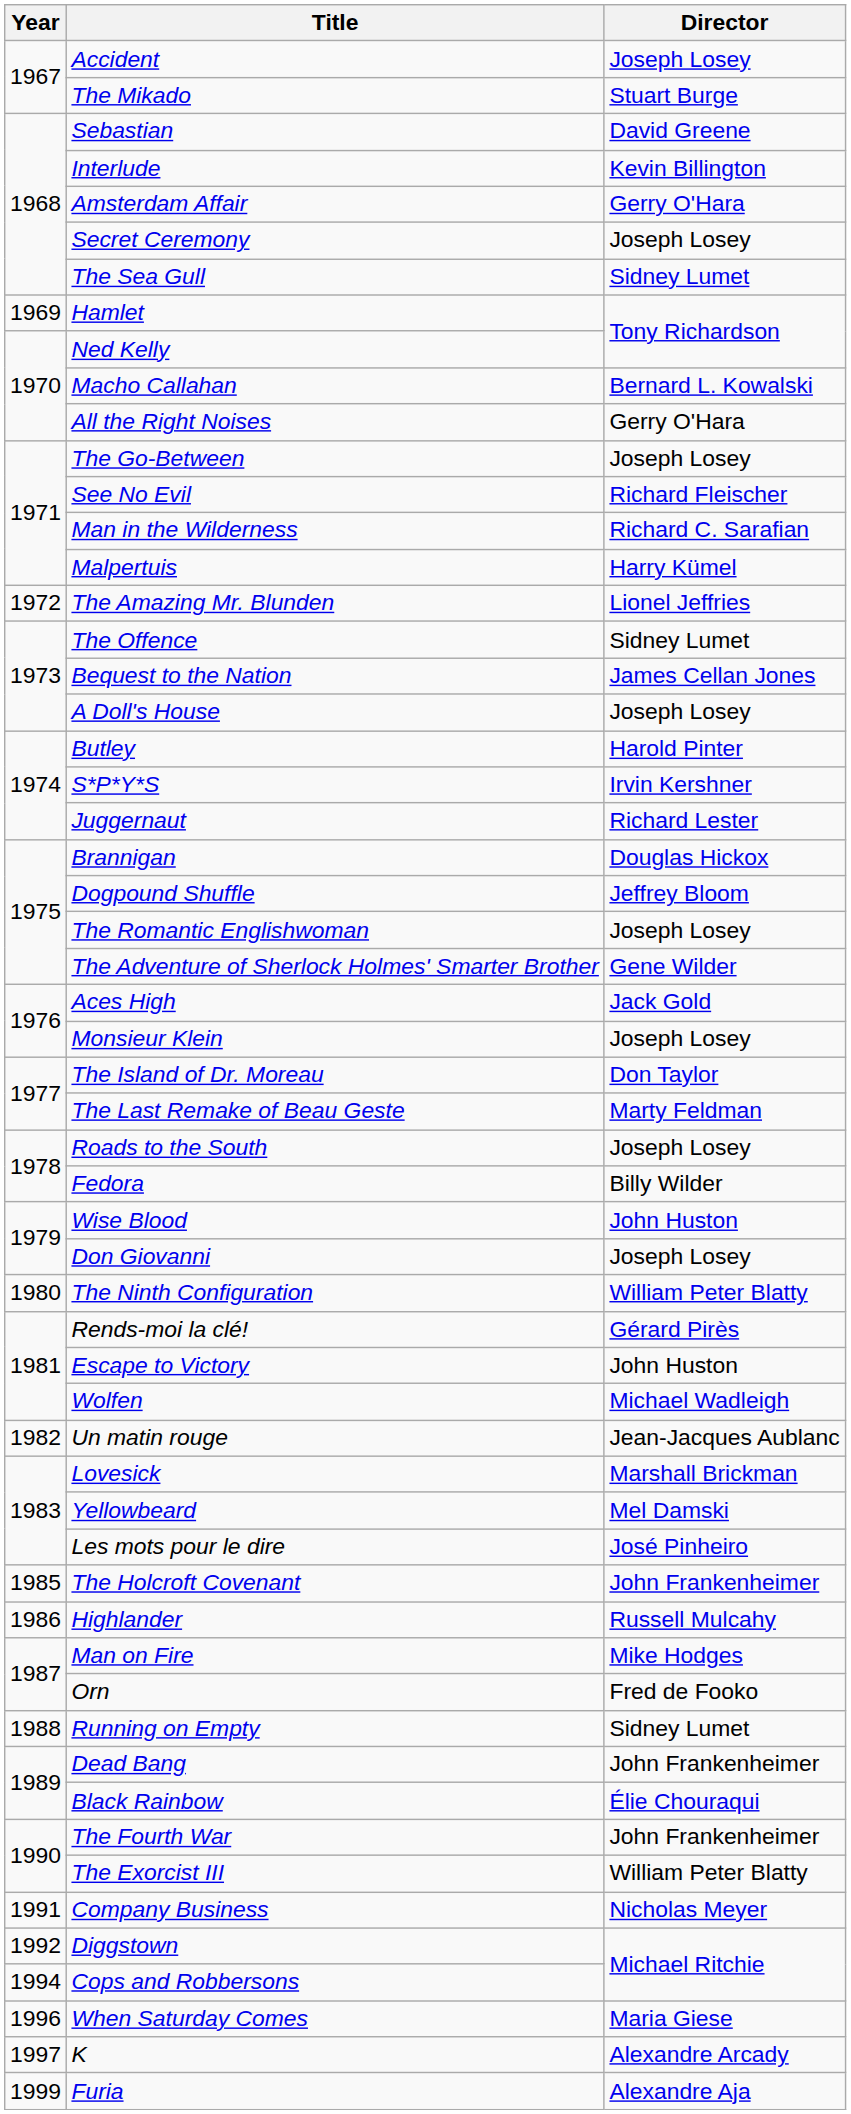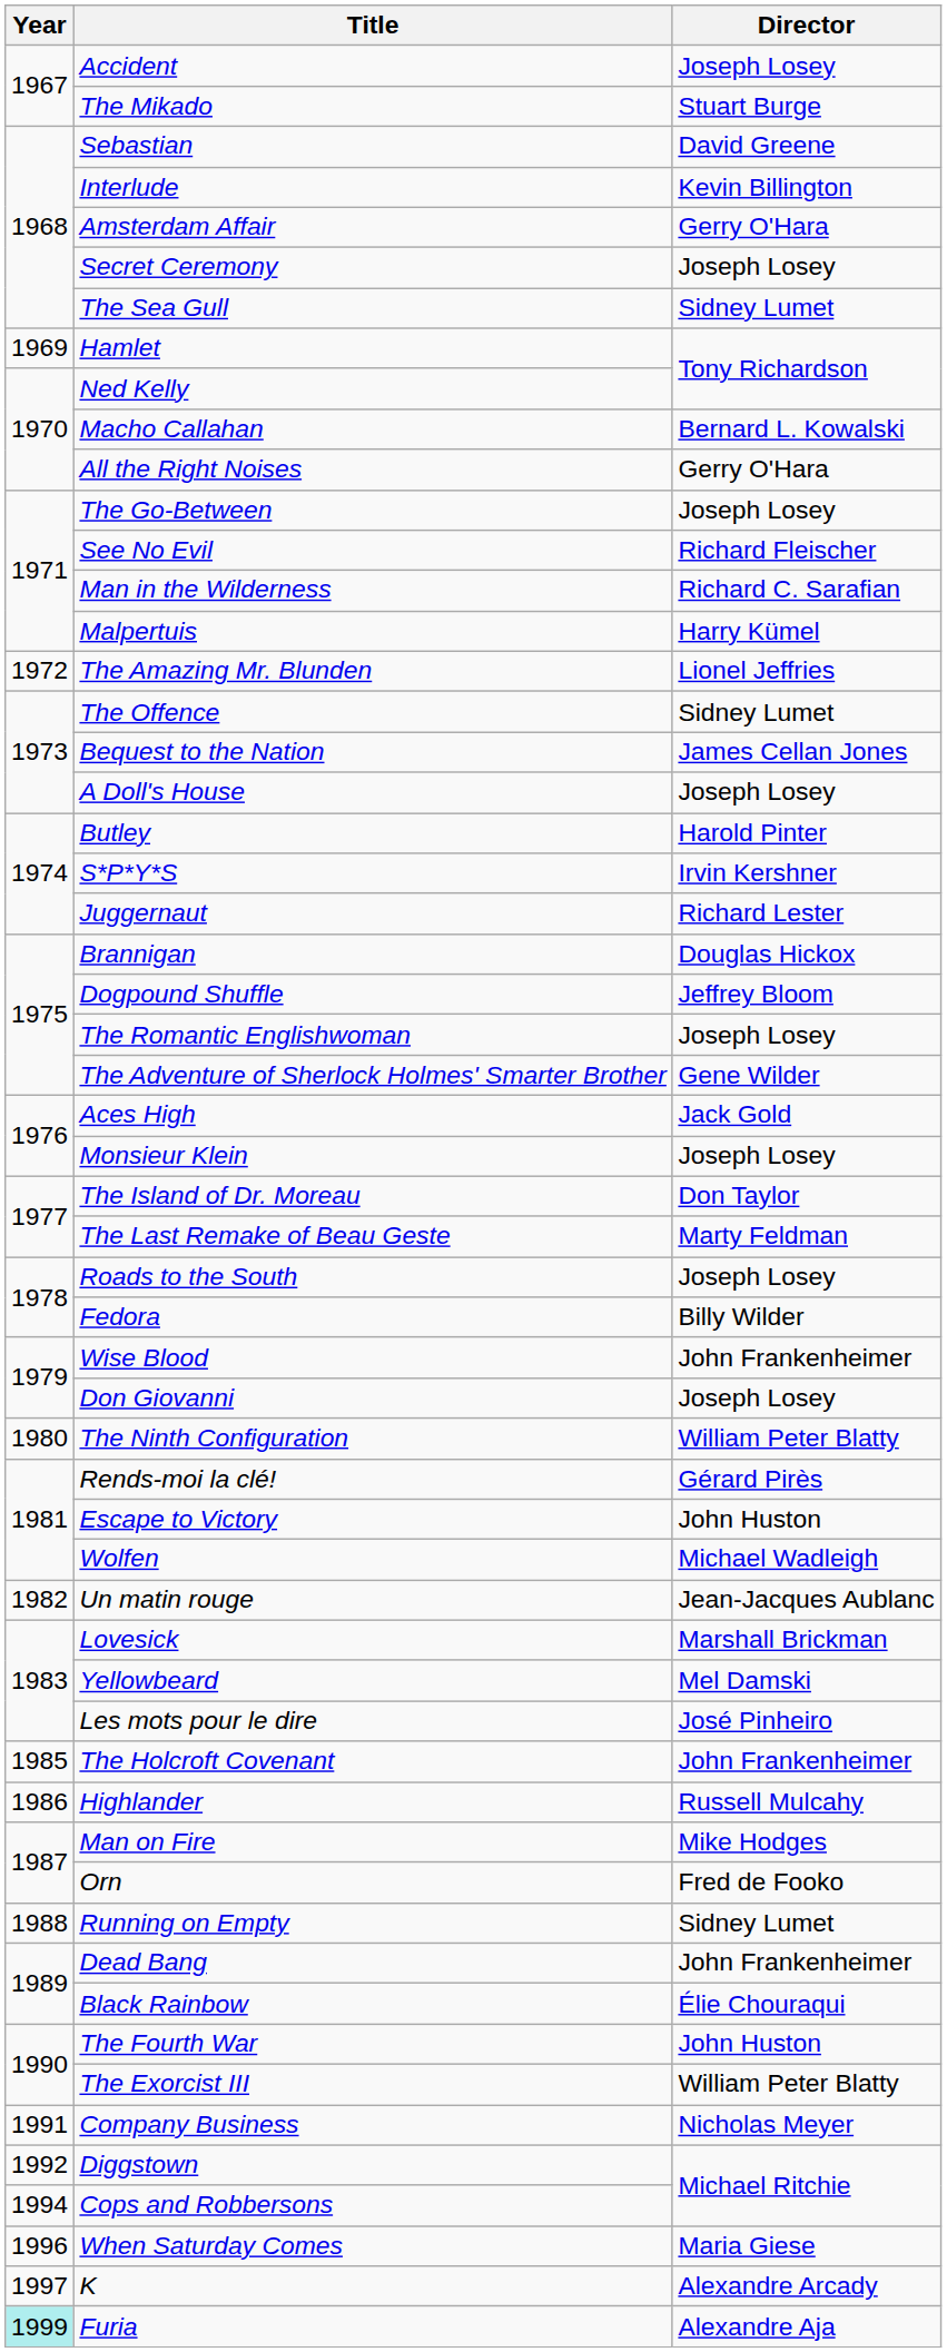 <table class="wikitable">
 <tr>
 <th>Year</th>
 <th>Title</th>
 <th>Director</th>
 </tr>
 <tr>
 <td rowspan=2>1967</td>
 <td><em><a href='#'>Accident</a></em></td>
 <td><a href='#'>Joseph Losey</a></td>
 </tr>
 <tr>
 <td><em><a href='#'>The Mikado</a></em></td>
 <td><a href='#'>Stuart Burge</a></td>
 </tr>
 <tr>
 <td rowspan=5>1968</td>
 <td><em><a href='#'>Sebastian</a></em></td>
 <td><a href='#'>David Greene</a></td>
 </tr>
 <tr>
 <td><em><a href='#'>Interlude</a></em></td>
 <td><a href='#'>Kevin Billington</a></td>
 </tr>
 <tr>
 <td><em><a href='#'>Amsterdam Affair</a></em></td>
 <td><a href='#'>Gerry O'Hara</a></td>
 </tr>
 <tr>
 <td><em><a href='#'>Secret Ceremony</a></em></td>
 <td>Joseph Losey</td>
 </tr>
 <tr>
 <td><em><a href='#'>The Sea Gull</a></em></td>
 <td><a href='#'>Sidney Lumet</a></td>
 </tr>
 <tr>
 <td>1969</td>
 <td><em><a href='#'>Hamlet</a></em></td>
 <td rowspan=2><a href='#'>Tony Richardson</a></td>
 </tr>
 <tr>
 <td rowspan=3>1970</td>
 <td><em><a href='#'>Ned Kelly</a></em></td>
 </tr>
 <tr>
 <td><em><a href='#'>Macho Callahan</a></em></td>
 <td><a href='#'>Bernard L. Kowalski</a></td>
 </tr>
 <tr>
 <td><em><a href='#'>All the Right Noises</a></em></td>
 <td>Gerry O'Hara</td>
 </tr>
 <tr>
 <td rowspan=4>1971</td>
 <td><em><a href='#'>The Go-Between</a></em></td>
 <td>Joseph Losey</td>
 </tr>
 <tr>
 <td><em><a href='#'>See No Evil</a></em></td>
 <td><a href='#'>Richard Fleischer</a></td>
 </tr>
 <tr>
 <td><em><a href='#'>Man in the Wilderness</a></em></td>
 <td><a href='#'>Richard C. Sarafian</a></td>
 </tr>
 <tr>
 <td><em><a href='#'>Malpertuis</a></em></td>
 <td><a href='#'>Harry Kümel</a></td>
 </tr>
 <tr>
 <td>1972</td>
 <td><em><a href='#'>The Amazing Mr. Blunden</a></em></td>
 <td><a href='#'>Lionel Jeffries</a></td>
 </tr>
 <tr>
 <td rowspan=3>1973</td>
 <td><em><a href='#'>The Offence</a></em></td>
 <td>Sidney Lumet</td>
 </tr>
 <tr>
 <td><em><a href='#'>Bequest to the Nation</a></em></td>
 <td><a href='#'>James Cellan Jones</a></td>
 </tr>
 <tr>
 <td><em><a href='#'>A Doll's House</a></em></td>
 <td>Joseph Losey</td>
 </tr>
 <tr>
 <td rowspan=3>1974</td>
 <td><em><a href='#'>Butley</a></em></td>
 <td><a href='#'>Harold Pinter</a></td>
 </tr>
 <tr>
 <td><em><a href='#'>S*P*Y*S</a></em></td>
 <td><a href='#'>Irvin Kershner</a></td>
 </tr>
 <tr>
 <td><em><a href='#'>Juggernaut</a></em></td>
 <td><a href='#'>Richard Lester</a></td>
 </tr>
 <tr>
 <td rowspan=4>1975</td>
 <td><em><a href='#'>Brannigan</a></em></td>
 <td><a href='#'>Douglas Hickox</a></td>
 </tr>
 <tr>
 <td><em><a href='#'>Dogpound Shuffle</a></em></td>
 <td><a href='#'>Jeffrey Bloom</a></td>
 </tr>
 <tr>
 <td><em><a href='#'>The Romantic Englishwoman</a></em></td>
 <td>Joseph Losey</td>
 </tr>
 <tr>
 <td><em><a href='#'>The Adventure of Sherlock Holmes' Smarter Brother</a></em></td>
 <td><a href='#'>Gene Wilder</a></td>
 </tr>
 <tr>
 <td rowspan=2>1976</td>
 <td><em><a href='#'>Aces High</a></em></td>
 <td><a href='#'>Jack Gold</a></td>
 </tr>
 <tr>
 <td><em><a href='#'>Monsieur Klein</a></em></td>
 <td>Joseph Losey</td>
 </tr>
 <tr>
 <td rowspan=2>1977</td>
 <td><em><a href='#'>The Island of Dr. Moreau</a></em></td>
 <td><a href='#'>Don Taylor</a></td>
 </tr>
 <tr>
 <td><em><a href='#'>The Last Remake of Beau Geste</a></em></td>
 <td><a href='#'>Marty Feldman</a></td>
 </tr>
 <tr>
 <td rowspan=2>1978</td>
 <td><em><a href='#'>Roads to the South</a></em></td>
 <td>Joseph Losey</td>
 </tr>
 <tr>
 <td><em><a href='#'>Fedora</a></em></td>
 <td>Billy Wilder</td>
 </tr>
 <tr>
 <td rowspan=2>1979</td>
 <td><em><a href='#'>Wise Blood</a></em></td>
-<td><a href='#'>John Huston</a></td>
+<td>John Frankenheimer</td>
 </tr>
 <tr>
 <td><em><a href='#'>Don Giovanni</a></em></td>
 <td>Joseph Losey</td>
 </tr>
 <tr>
 <td>1980</td>
 <td><em><a href='#'>The Ninth Configuration</a></em></td>
 <td><a href='#'>William Peter Blatty</a></td>
 </tr>
 <tr>
 <td rowspan=3>1981</td>
 <td><em>Rends-moi la clé!</em></td>
 <td><a href='#'>Gérard Pirès</a></td>
 </tr>
 <tr>
 <td><em><a href='#'>Escape to Victory</a></em></td>
 <td>John Huston</td>
 </tr>
 <tr>
 <td><em><a href='#'>Wolfen</a></em></td>
 <td><a href='#'>Michael Wadleigh</a></td>
 </tr>
 <tr>
 <td>1982</td>
 <td><em>Un matin rouge</em></td>
 <td>Jean-Jacques Aublanc</td>
 </tr>
 <tr>
 <td rowspan=3>1983</td>
 <td><em><a href='#'>Lovesick</a></em></td>
 <td><a href='#'>Marshall Brickman</a></td>
 </tr>
 <tr>
 <td><em><a href='#'>Yellowbeard</a></em></td>
 <td><a href='#'>Mel Damski</a></td>
 </tr>
 <tr>
 <td><em>Les mots pour le dire</em></td>
 <td><a href='#'>José Pinheiro</a></td>
 </tr>
 <tr>
 <td>1985</td>
 <td><em><a href='#'>The Holcroft Covenant</a></em></td>
 <td><a href='#'>John Frankenheimer</a></td>
 </tr>
 <tr>
 <td>1986</td>
 <td><em><a href='#'>Highlander</a></em></td>
 <td><a href='#'>Russell Mulcahy</a></td>
 </tr>
 <tr>
 <td rowspan=2>1987</td>
 <td><em><a href='#'>Man on Fire</a></em></td>
 <td><a href='#'>Mike Hodges</a></td>
 </tr>
 <tr>
 <td><em>Orn</em></td>
 <td>Fred de Fooko</td>
 </tr>
 <tr>
 <td>1988</td>
 <td><em><a href='#'>Running on Empty</a></em></td>
 <td>Sidney Lumet</td>
 </tr>
 <tr>
 <td rowspan=2>1989</td>
 <td><em><a href='#'>Dead Bang</a></em></td>
 <td>John Frankenheimer</td>
 </tr>
 <tr>
 <td><em><a href='#'>Black Rainbow</a></em></td>
 <td><a href='#'>Élie Chouraqui</a></td>
 </tr>
 <tr>
 <td rowspan=2>1990</td>
 <td><em><a href='#'>The Fourth War</a></em></td>
-<td>John Frankenheimer</td>
+<td><a href='#'>John Huston</a></td>
 </tr>
 <tr>
 <td><em><a href='#'>The Exorcist III</a></em></td>
 <td>William Peter Blatty</td>
 </tr>
 <tr>
 <td>1991</td>
 <td><em><a href='#'>Company Business</a></em></td>
 <td><a href='#'>Nicholas Meyer</a></td>
 </tr>
 <tr>
 <td>1992</td>
 <td><em><a href='#'>Diggstown</a></em></td>
 <td rowspan=2><a href='#'>Michael Ritchie</a></td>
 </tr>
 <tr>
 <td>1994</td>
 <td><em><a href='#'>Cops and Robbersons</a></em></td>
 </tr>
 <tr>
 <td>1996</td>
 <td><em><a href='#'>When Saturday Comes</a></em></td>
 <td><a href='#'>Maria Giese</a></td>
 </tr>
 <tr>
 <td>1997</td>
 <td><em>K</em></td>
 <td><a href='#'>Alexandre Arcady</a></td>
 </tr>
 <tr>
-<td>1999</td>
+<td style="background: paleturquoise;">1999</td>
 <td><em><a href='#'>Furia</a></em></td>
 <td><a href='#'>Alexandre Aja</a></td>
 </tr>
 </table>
